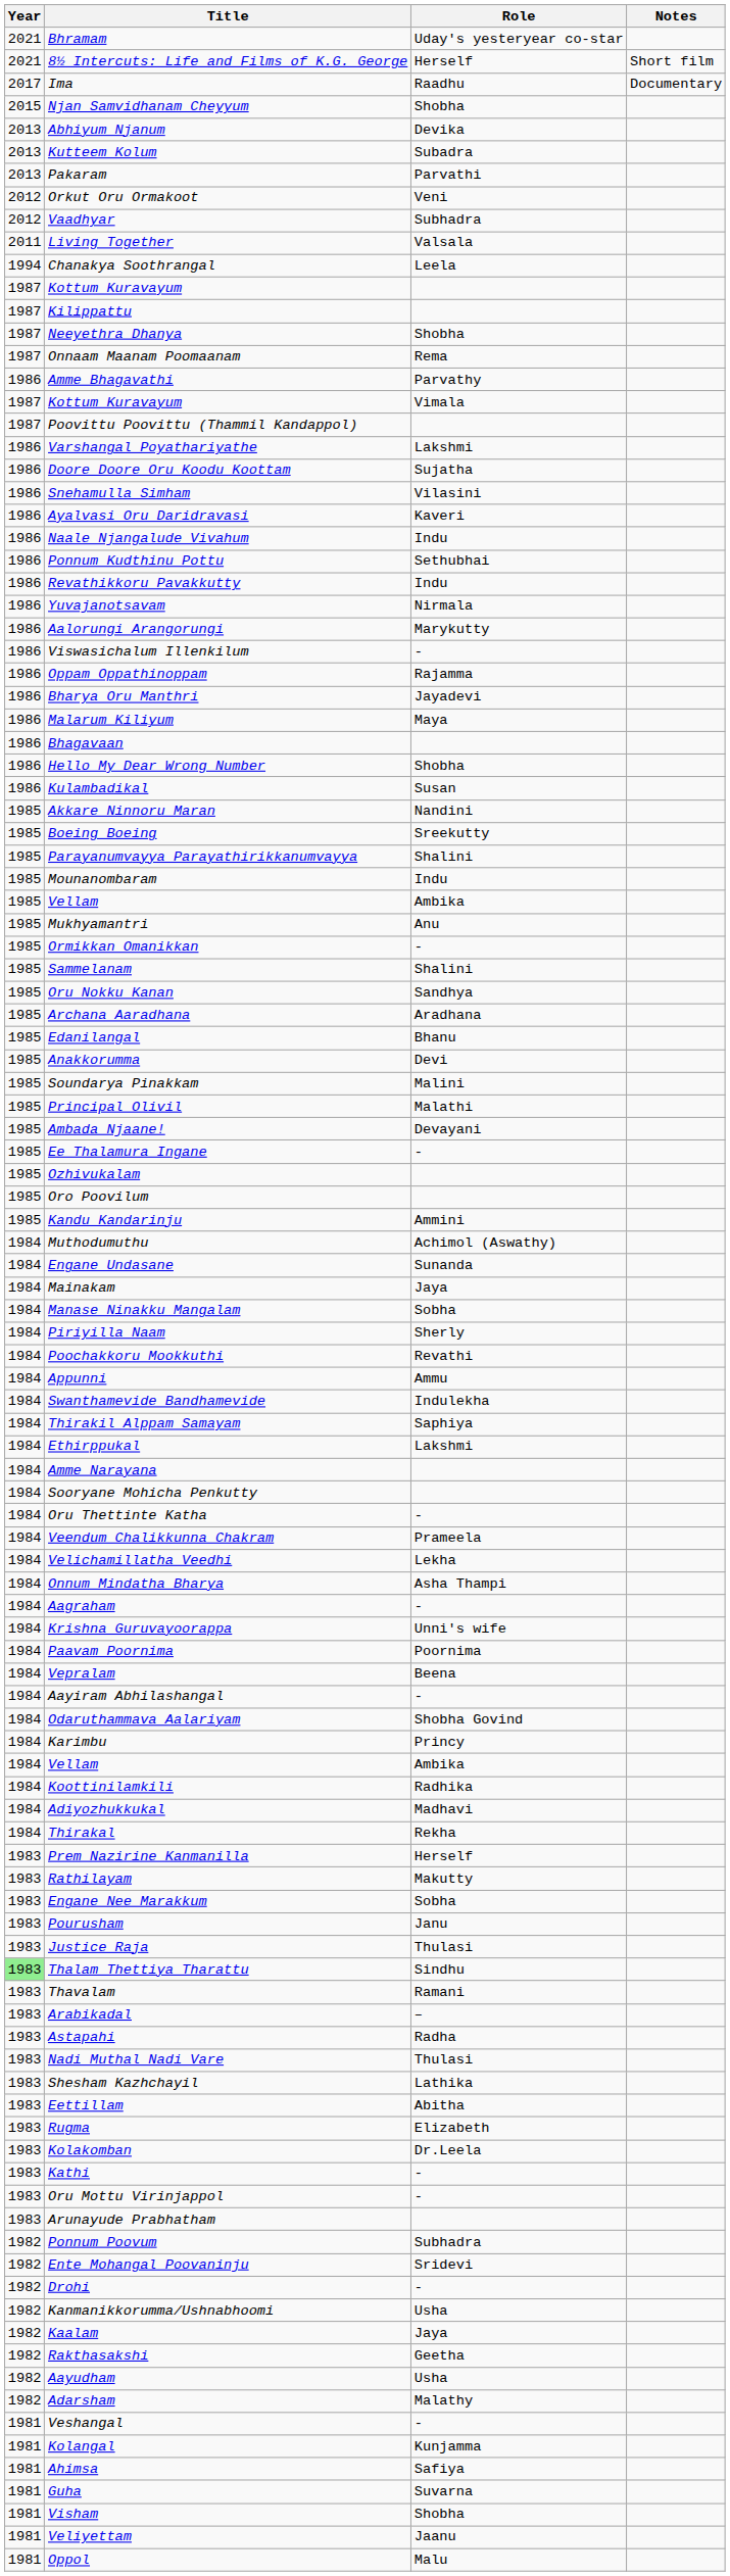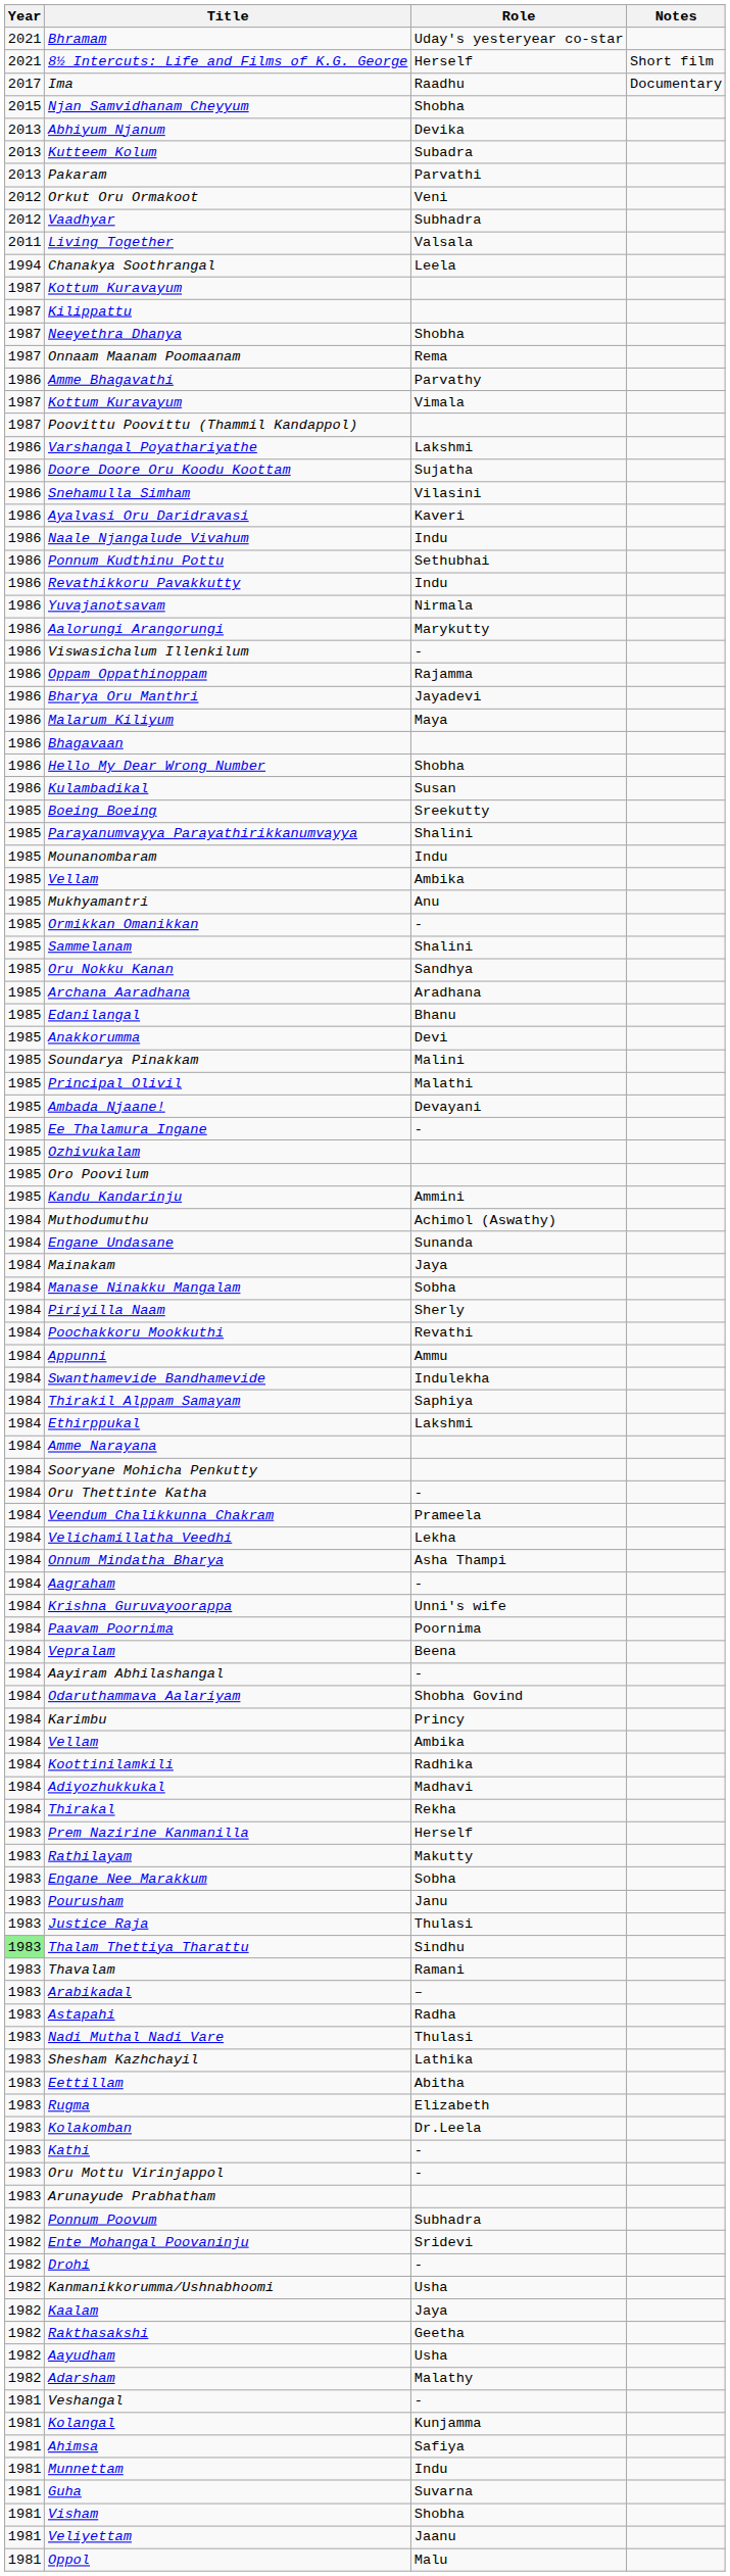 <table class="wikitable sortable">
 <tr>
 <th>Year</th>
 <th>Title</th>
 <th>Role</th>
 <th>Notes</th>
 </tr>
 <tr>
 <td>2021</td>
 <td><em><a href='#'>Bhramam</a></em></td>
 <td>Uday's yesteryear co-star</td>
 <td></td>
 </tr>
 <tr>
 <td>2021</td>
 <td><em><a href='#'>8½ Intercuts: Life and Films of K.G. George</a></em></td>
 <td>Herself</td>
 <td>Short film</td>
 </tr>
 <tr>
 <td>2017</td>
 <td><em>Ima</em></td>
 <td>Raadhu</td>
 <td>Documentary</td>
 </tr>
 <tr>
 <td>2015</td>
 <td><em><a href='#'>Njan Samvidhanam Cheyyum</a></em></td>
 <td>Shobha</td>
 <td></td>
 </tr>
 <tr>
 <td>2013</td>
 <td><em><a href='#'>Abhiyum Njanum</a></em></td>
 <td>Devika</td>
 <td></td>
 </tr>
 <tr>
 <td>2013</td>
 <td><em><a href='#'>Kutteem Kolum</a></em></td>
 <td>Subadra</td>
 <td></td>
 </tr>
 <tr>
 <td>2013</td>
 <td><em>Pakaram</em></td>
 <td>Parvathi</td>
 <td></td>
 </tr>
 <tr>
 <td>2012</td>
 <td><em>Orkut Oru Ormakoot</em></td>
 <td>Veni</td>
 <td></td>
 </tr>
 <tr>
 <td>2012</td>
 <td><em><a href='#'>Vaadhyar</a></em></td>
 <td>Subhadra</td>
 <td></td>
 </tr>
 <tr>
 <td>2011</td>
 <td><em><a href='#'>Living Together</a></em></td>
 <td>Valsala</td>
 <td></td>
 </tr>
 <tr>
 <td>1994</td>
 <td><em>Chanakya Soothrangal</em></td>
 <td>Leela</td>
 <td></td>
 </tr>
 <tr>
 <td>1987</td>
 <td><em><a href='#'>Kottum Kuravayum </a></em></td>
 <td></td>
 <td></td>
 </tr>
 <tr>
 <td>1987</td>
 <td><em><a href='#'>Kilippattu</a></em></td>
 <td></td>
 <td></td>
 </tr>
 <tr>
 <td>1987</td>
 <td><em><a href='#'>Neeyethra Dhanya</a></em></td>
 <td>Shobha</td>
 <td></td>
 </tr>
 <tr>
 <td>1987</td>
 <td><em>Onnaam Maanam Poomaanam</em></td>
 <td>Rema</td>
 <td></td>
 </tr>
 <tr>
 <td>1986</td>
 <td><em><a href='#'>Amme Bhagavathi</a></em></td>
 <td>Parvathy</td>
 <td></td>
 </tr>
 <tr>
 <td>1987</td>
 <td><em><a href='#'>Kottum Kuravayum</a></em></td>
 <td>Vimala</td>
 <td></td>
 </tr>
 <tr>
 <td>1987</td>
 <td><em>Poovittu Poovittu (Thammil Kandappol)</em></td>
 <td></td>
 <td></td>
 </tr>
 <tr>
 <td>1986</td>
 <td><em><a href='#'>Varshangal Poyathariyathe</a></em></td>
 <td>Lakshmi</td>
 <td></td>
 </tr>
 <tr>
 <td>1986</td>
 <td><em><a href='#'>Doore Doore Oru Koodu Koottam</a></em></td>
 <td>Sujatha</td>
 <td></td>
 </tr>
 <tr>
 <td>1986</td>
 <td><em><a href='#'>Snehamulla Simham</a></em></td>
 <td>Vilasini</td>
 <td></td>
 </tr>
 <tr>
 <td>1986</td>
 <td><em><a href='#'>Ayalvasi Oru Daridravasi</a></em></td>
 <td>Kaveri</td>
 <td></td>
 </tr>
 <tr>
 <td>1986</td>
 <td><em><a href='#'>Naale Njangalude Vivahum</a></em></td>
 <td>Indu</td>
 <td></td>
 </tr>
 <tr>
 <td>1986</td>
 <td><em><a href='#'>Ponnum Kudthinu Pottu</a></em></td>
 <td>Sethubhai</td>
 <td></td>
 </tr>
 <tr>
 <td>1986</td>
 <td><em><a href='#'>Revathikkoru Pavakkutty</a></em></td>
 <td>Indu</td>
 <td></td>
 </tr>
 <tr>
 <td>1986</td>
 <td><em><a href='#'>Yuvajanotsavam</a></em></td>
 <td>Nirmala</td>
 <td></td>
 </tr>
 <tr>
 <td>1986</td>
 <td><em><a href='#'>Aalorungi Arangorungi</a></em></td>
 <td>Marykutty</td>
 <td></td>
 </tr>
 <tr>
 <td>1986</td>
 <td><em>Viswasichalum Illenkilum</em></td>
 <td>-</td>
 <td></td>
 </tr>
 <tr>
 <td>1986</td>
 <td><em><a href='#'>Oppam Oppathinoppam</a></em></td>
 <td>Rajamma</td>
 <td></td>
 </tr>
 <tr>
 <td>1986</td>
 <td><em><a href='#'>Bharya Oru Manthri</a></em></td>
 <td>Jayadevi</td>
 <td></td>
 </tr>
 <tr>
 <td>1986</td>
 <td><em><a href='#'>Malarum Kiliyum</a></em></td>
 <td>Maya</td>
 <td></td>
 </tr>
 <tr>
 <td>1986</td>
 <td><em><a href='#'>Bhagavaan</a></em></td>
 <td></td>
 <td></td>
 </tr>
 <tr>
 <td>1986</td>
 <td><em><a href='#'>Hello My Dear Wrong Number</a></em></td>
 <td>Shobha</td>
 <td></td>
 </tr>
 <tr>
 <td>1986</td>
 <td><em><a href='#'>Kulambadikal</a></em></td>
 <td>Susan</td>
-<td></td>
-</tr>
-<tr>
-<td>1985</td>
-<td><em><a href='#'>Akkare Ninnoru Maran</a></em></td>
-<td>Nandini</td>
 <td></td>
 </tr>
 <tr>
 <td>1985</td>
 <td><em><a href='#'>Boeing Boeing</a></em></td>
 <td>Sreekutty</td>
 <td></td>
 </tr>
 <tr>
 <td>1985</td>
 <td><em><a href='#'>Parayanumvayya Parayathirikkanumvayya</a></em></td>
 <td>Shalini</td>
 <td></td>
 </tr>
 <tr>
 <td>1985</td>
 <td><em>Mounanombaram</em></td>
 <td>Indu</td>
 <td></td>
 </tr>
 <tr>
 <td>1985</td>
 <td><em><a href='#'>Vellam</a></em></td>
 <td>Ambika</td>
 <td></td>
 </tr>
 <tr>
 <td>1985</td>
 <td><em>Mukhyamantri</em></td>
 <td>Anu</td>
 <td></td>
 </tr>
 <tr>
 <td>1985</td>
 <td><em><a href='#'>Ormikkan Omanikkan</a></em></td>
 <td>-</td>
 <td></td>
 </tr>
 <tr>
 <td>1985</td>
 <td><em><a href='#'>Sammelanam</a></em></td>
 <td>Shalini</td>
 <td></td>
 </tr>
 <tr>
 <td>1985</td>
 <td><em><a href='#'>Oru Nokku Kanan</a></em></td>
 <td>Sandhya</td>
 <td></td>
 </tr>
 <tr>
 <td>1985</td>
 <td><em><a href='#'>Archana Aaradhana</a></em></td>
 <td>Aradhana</td>
 <td></td>
 </tr>
 <tr>
 <td>1985</td>
 <td><em><a href='#'>Edanilangal</a></em></td>
 <td>Bhanu</td>
 <td></td>
 </tr>
 <tr>
 <td>1985</td>
 <td><em><a href='#'>Anakkorumma</a></em></td>
 <td>Devi</td>
 <td></td>
 </tr>
 <tr>
 <td>1985</td>
 <td><em>Soundarya Pinakkam</em></td>
 <td>Malini</td>
 <td></td>
 </tr>
 <tr>
 <td>1985</td>
 <td><em><a href='#'>Principal Olivil</a></em></td>
 <td>Malathi</td>
 <td></td>
 </tr>
 <tr>
 <td>1985</td>
 <td><em><a href='#'>Ambada Njaane!</a></em></td>
 <td>Devayani</td>
 <td></td>
 </tr>
 <tr>
 <td>1985</td>
 <td><em><a href='#'>Ee Thalamura Ingane</a></em></td>
 <td>-</td>
 <td></td>
 </tr>
 <tr>
 <td>1985</td>
 <td><em><a href='#'>Ozhivukalam</a></em></td>
 <td></td>
 <td></td>
 </tr>
 <tr>
 <td>1985</td>
 <td><em>Oro Poovilum</em></td>
 <td></td>
 <td></td>
 </tr>
 <tr>
 <td>1985</td>
 <td><em><a href='#'>Kandu Kandarinju</a></em></td>
 <td>Ammini</td>
 <td></td>
 </tr>
 <tr>
 <td>1984</td>
 <td><em>Muthodumuthu</em></td>
 <td>Achimol (Aswathy)</td>
 <td></td>
 </tr>
 <tr>
 <td>1984</td>
 <td><em><a href='#'>Engane Undasane</a></em></td>
 <td>Sunanda</td>
 <td></td>
 </tr>
 <tr>
 <td>1984</td>
 <td><em>Mainakam</em></td>
 <td>Jaya</td>
 <td></td>
 </tr>
 <tr>
 <td>1984</td>
 <td><em><a href='#'>Manase Ninakku Mangalam</a></em></td>
 <td>Sobha</td>
 <td></td>
 </tr>
 <tr>
 <td>1984</td>
 <td><em><a href='#'>Piriyilla Naam</a></em></td>
 <td>Sherly</td>
 <td></td>
 </tr>
 <tr>
 <td>1984</td>
 <td><em><a href='#'>Poochakkoru Mookkuthi</a></em></td>
 <td>Revathi</td>
 <td></td>
 </tr>
 <tr>
 <td>1984</td>
 <td><em><a href='#'>Appunni</a></em></td>
 <td>Ammu</td>
 <td></td>
 </tr>
 <tr>
 <td>1984</td>
 <td><em><a href='#'>Swanthamevide Bandhamevide</a></em></td>
 <td>Indulekha</td>
 <td></td>
 </tr>
 <tr>
 <td>1984</td>
 <td><em><a href='#'>Thirakil Alppam Samayam</a></em></td>
 <td>Saphiya</td>
 <td></td>
 </tr>
 <tr>
 <td>1984</td>
 <td><em><a href='#'>Ethirppukal</a></em></td>
 <td>Lakshmi</td>
 <td></td>
 </tr>
 <tr>
 <td>1984</td>
 <td><em><a href='#'>Amme Narayana</a></em></td>
 <td></td>
 <td></td>
 </tr>
 <tr>
 <td>1984</td>
 <td><em>Sooryane Mohicha Penkutty</em></td>
 <td></td>
 <td></td>
 </tr>
 <tr>
 <td>1984</td>
 <td><em>Oru Thettinte Katha</em></td>
 <td>-</td>
 <td></td>
 </tr>
 <tr>
 <td>1984</td>
 <td><em><a href='#'>Veendum Chalikkunna Chakram</a></em></td>
 <td>Prameela</td>
 <td></td>
 </tr>
 <tr>
 <td>1984</td>
 <td><em><a href='#'>Velichamillatha Veedhi</a></em></td>
 <td>Lekha</td>
 <td></td>
 </tr>
 <tr>
 <td>1984</td>
 <td><em><a href='#'>Onnum Mindatha Bharya</a></em></td>
 <td>Asha Thampi</td>
 <td></td>
 </tr>
 <tr>
 <td>1984</td>
 <td><em><a href='#'>Aagraham</a></em></td>
 <td>-</td>
 <td></td>
 </tr>
 <tr>
 <td>1984</td>
 <td><em><a href='#'>Krishna Guruvayoorappa</a></em></td>
 <td>Unni's wife</td>
 <td></td>
 </tr>
 <tr>
 <td>1984</td>
 <td><em><a href='#'>Paavam Poornima</a></em></td>
 <td>Poornima</td>
 <td></td>
 </tr>
 <tr>
 <td>1984</td>
 <td><em><a href='#'>Vepralam</a></em></td>
 <td>Beena</td>
 <td></td>
 </tr>
 <tr>
 <td>1984</td>
 <td><em>Aayiram Abhilashangal</em></td>
 <td>-</td>
 <td></td>
 </tr>
 <tr>
 <td>1984</td>
 <td><em><a href='#'>Odaruthammava Aalariyam</a></em></td>
 <td>Shobha Govind</td>
 <td></td>
 </tr>
 <tr>
 <td>1984</td>
 <td><em>Karimbu</em></td>
 <td>Princy</td>
 <td></td>
 </tr>
 <tr>
 <td>1984</td>
 <td><em><a href='#'>Vellam</a></em></td>
 <td>Ambika</td>
 <td></td>
 </tr>
 <tr>
 <td>1984</td>
 <td><em><a href='#'>Koottinilamkili</a></em></td>
 <td>Radhika</td>
 <td></td>
 </tr>
 <tr>
 <td>1984</td>
 <td><em><a href='#'>Adiyozhukkukal</a></em></td>
 <td>Madhavi</td>
 <td></td>
 </tr>
 <tr>
 <td>1984</td>
 <td><em><a href='#'>Thirakal</a></em></td>
 <td>Rekha</td>
 <td></td>
 </tr>
 <tr>
 <td>1983</td>
 <td><em><a href='#'>Prem Nazirine Kanmanilla</a></em></td>
 <td>Herself</td>
 <td></td>
 </tr>
 <tr>
 <td>1983</td>
 <td><em><a href='#'>Rathilayam</a></em></td>
 <td>Makutty</td>
 <td></td>
 </tr>
 <tr>
 <td>1983</td>
 <td><em><a href='#'>Engane Nee Marakkum</a></em></td>
 <td>Sobha</td>
 <td></td>
 </tr>
 <tr>
 <td>1983</td>
 <td><em><a href='#'>Pourusham</a></em></td>
 <td>Janu</td>
 <td></td>
 </tr>
 <tr>
 <td>1983</td>
 <td><em><a href='#'>Justice Raja</a></em></td>
 <td>Thulasi</td>
 <td></td>
 </tr>
 <tr>
 <td style="background: lightgreen;">1983</td>
 <td><em><a href='#'>Thalam Thettiya Tharattu</a></em></td>
 <td>Sindhu</td>
 <td></td>
 </tr>
 <tr>
 <td>1983</td>
 <td><em>Thavalam</em></td>
 <td>Ramani</td>
 <td></td>
 </tr>
 <tr>
 <td>1983</td>
 <td><em><a href='#'>Arabikadal</a></em></td>
 <td>–</td>
 <td></td>
 </tr>
 <tr>
 <td>1983</td>
 <td><em><a href='#'>Astapahi</a></em></td>
 <td>Radha</td>
 <td></td>
 </tr>
 <tr>
 <td>1983</td>
 <td><em><a href='#'>Nadi Muthal Nadi Vare</a></em></td>
 <td>Thulasi</td>
 <td></td>
 </tr>
 <tr>
 <td>1983</td>
 <td><em>Shesham Kazhchayil</em></td>
 <td>Lathika</td>
 <td></td>
 </tr>
 <tr>
 <td>1983</td>
 <td><em><a href='#'>Eettillam</a></em></td>
 <td>Abitha</td>
 <td></td>
 </tr>
 <tr>
 <td>1983</td>
 <td><em><a href='#'>Rugma</a></em></td>
 <td>Elizabeth</td>
 <td></td>
 </tr>
 <tr>
 <td>1983</td>
 <td><em><a href='#'>Kolakomban</a></em></td>
 <td>Dr.Leela</td>
 <td></td>
 </tr>
 <tr>
 <td>1983</td>
 <td><em><a href='#'>Kathi</a></em></td>
 <td>-</td>
 <td></td>
 </tr>
 <tr>
 <td>1983</td>
 <td><em>Oru Mottu Virinjappol</em></td>
 <td>-</td>
 <td></td>
 </tr>
 <tr>
 <td>1983</td>
 <td><em>Arunayude Prabhatham</em></td>
 <td></td>
 <td></td>
 </tr>
 <tr>
 <td>1982</td>
 <td><em><a href='#'>Ponnum Poovum</a></em></td>
 <td>Subhadra</td>
 <td></td>
 </tr>
 <tr>
 <td>1982</td>
 <td><em><a href='#'>Ente Mohangal Poovaninju</a></em></td>
 <td>Sridevi</td>
 <td></td>
 </tr>
 <tr>
 <td>1982</td>
 <td><em><a href='#'>Drohi</a></em></td>
 <td>-</td>
 <td></td>
 </tr>
 <tr>
 <td>1982</td>
 <td><em>Kanmanikkorumma/Ushnabhoomi</em></td>
 <td>Usha</td>
 <td></td>
 </tr>
 <tr>
 <td>1982</td>
 <td><em><a href='#'>Kaalam</a></em></td>
 <td>Jaya</td>
 <td></td>
 </tr>
 <tr>
 <td>1982</td>
 <td><em><a href='#'>Rakthasakshi</a></em></td>
 <td>Geetha</td>
 <td></td>
 </tr>
 <tr>
 <td>1982</td>
 <td><em><a href='#'>Aayudham</a></em></td>
 <td>Usha</td>
 <td></td>
 </tr>
 <tr>
 <td>1982</td>
 <td><em><a href='#'>Adarsham</a></em></td>
 <td>Malathy</td>
 <td></td>
 </tr>
 <tr>
 <td>1981</td>
 <td><em>Veshangal</em></td>
 <td>-</td>
 <td></td>
 </tr>
 <tr>
 <td>1981</td>
 <td><em><a href='#'>Kolangal</a></em></td>
 <td>Kunjamma</td>
 <td></td>
 </tr>
 <tr>
 <td>1981</td>
 <td><em><a href='#'>Ahimsa</a></em></td>
 <td>Safiya</td>
 <td></td>
 </tr>
 <tr>
 <td>1981</td>
+<td><em><a href='#'>Munnettam</a></em></td>
+<td>Indu</td>
+<td></td>
+</tr>
+<tr>
+<td>1981</td>
 <td><em><a href='#'>Guha</a></em></td>
 <td>Suvarna</td>
 <td></td>
 </tr>
 <tr>
 <td>1981</td>
 <td><em><a href='#'>Visham</a></em></td>
 <td>Shobha</td>
 <td></td>
 </tr>
 <tr>
 <td>1981</td>
 <td><em><a href='#'>Veliyettam</a></em></td>
 <td>Jaanu</td>
 <td></td>
 </tr>
 <tr>
 <td>1981</td>
 <td><em><a href='#'>Oppol</a></em></td>
 <td>Malu</td>
 <td></td>
 </tr>
 </table>
